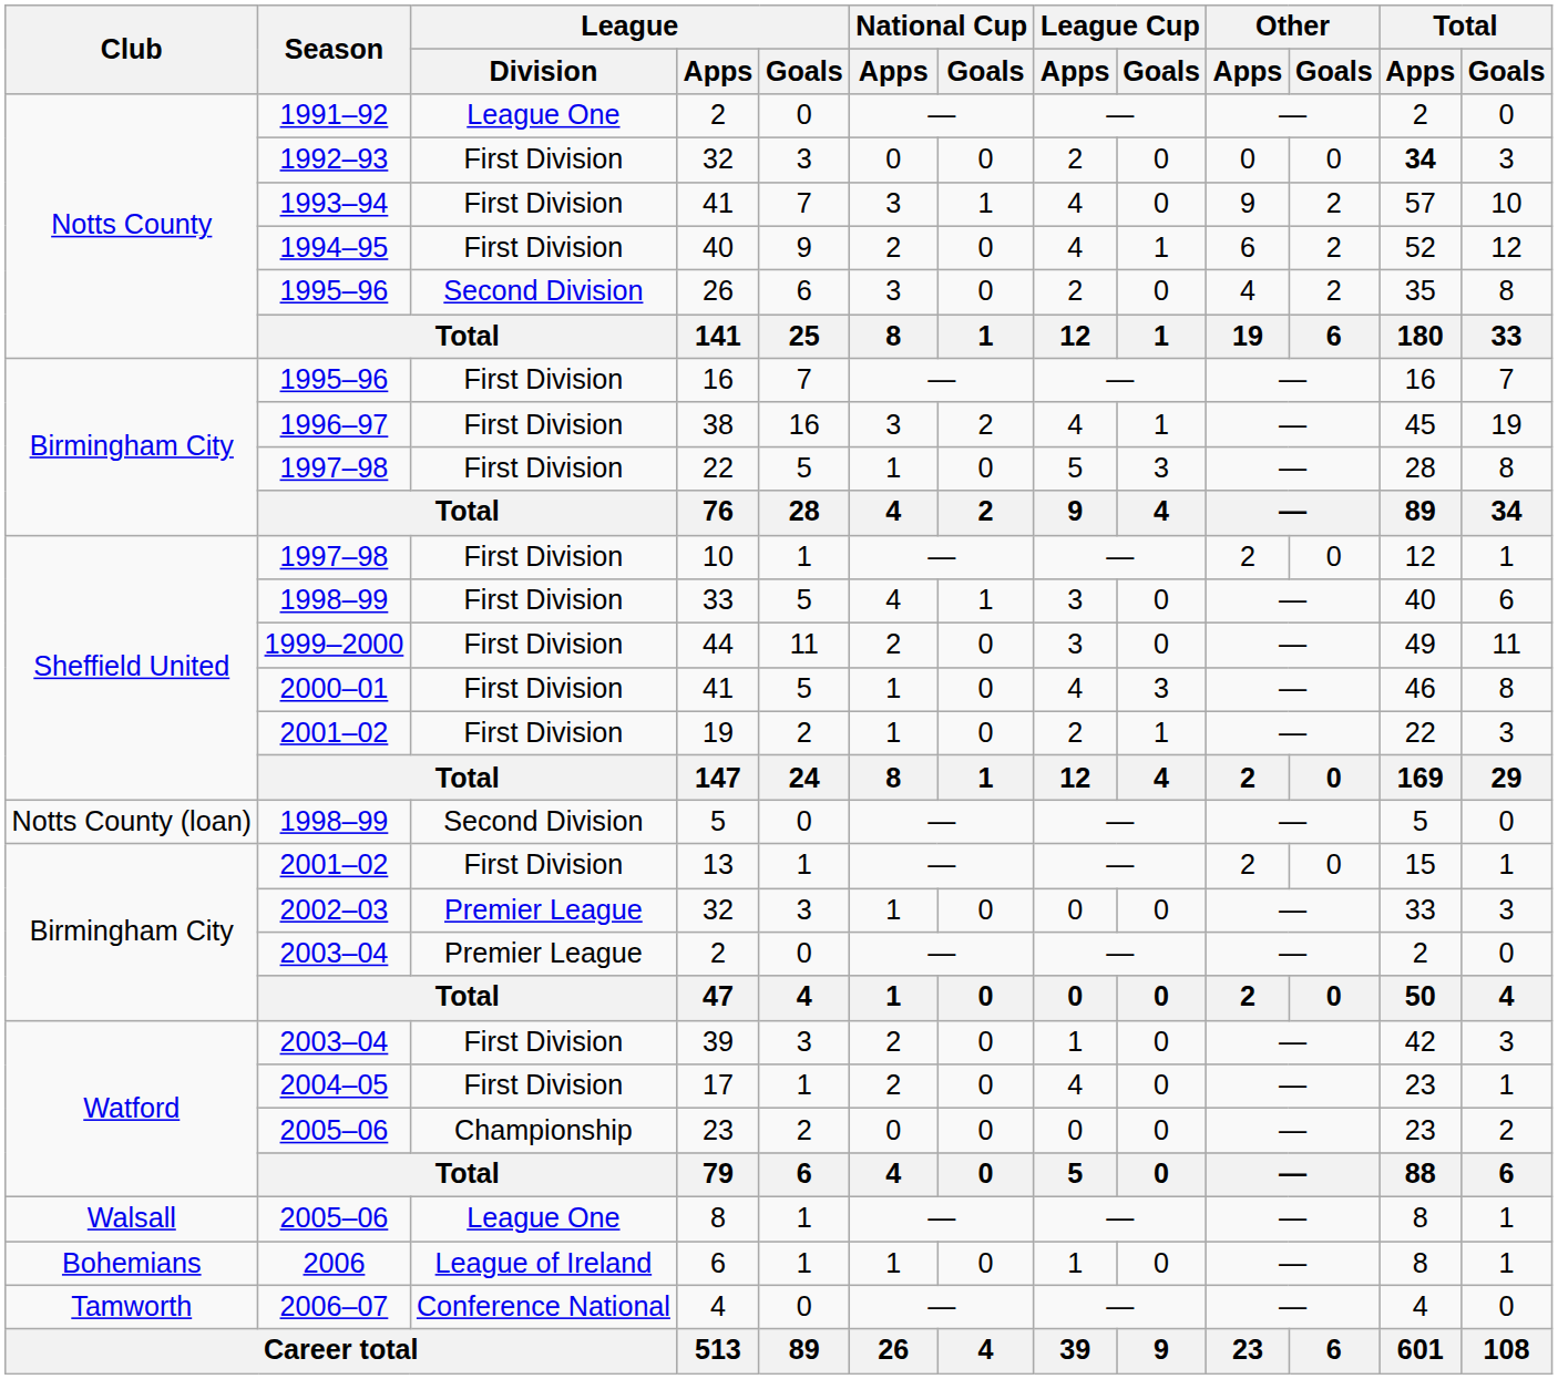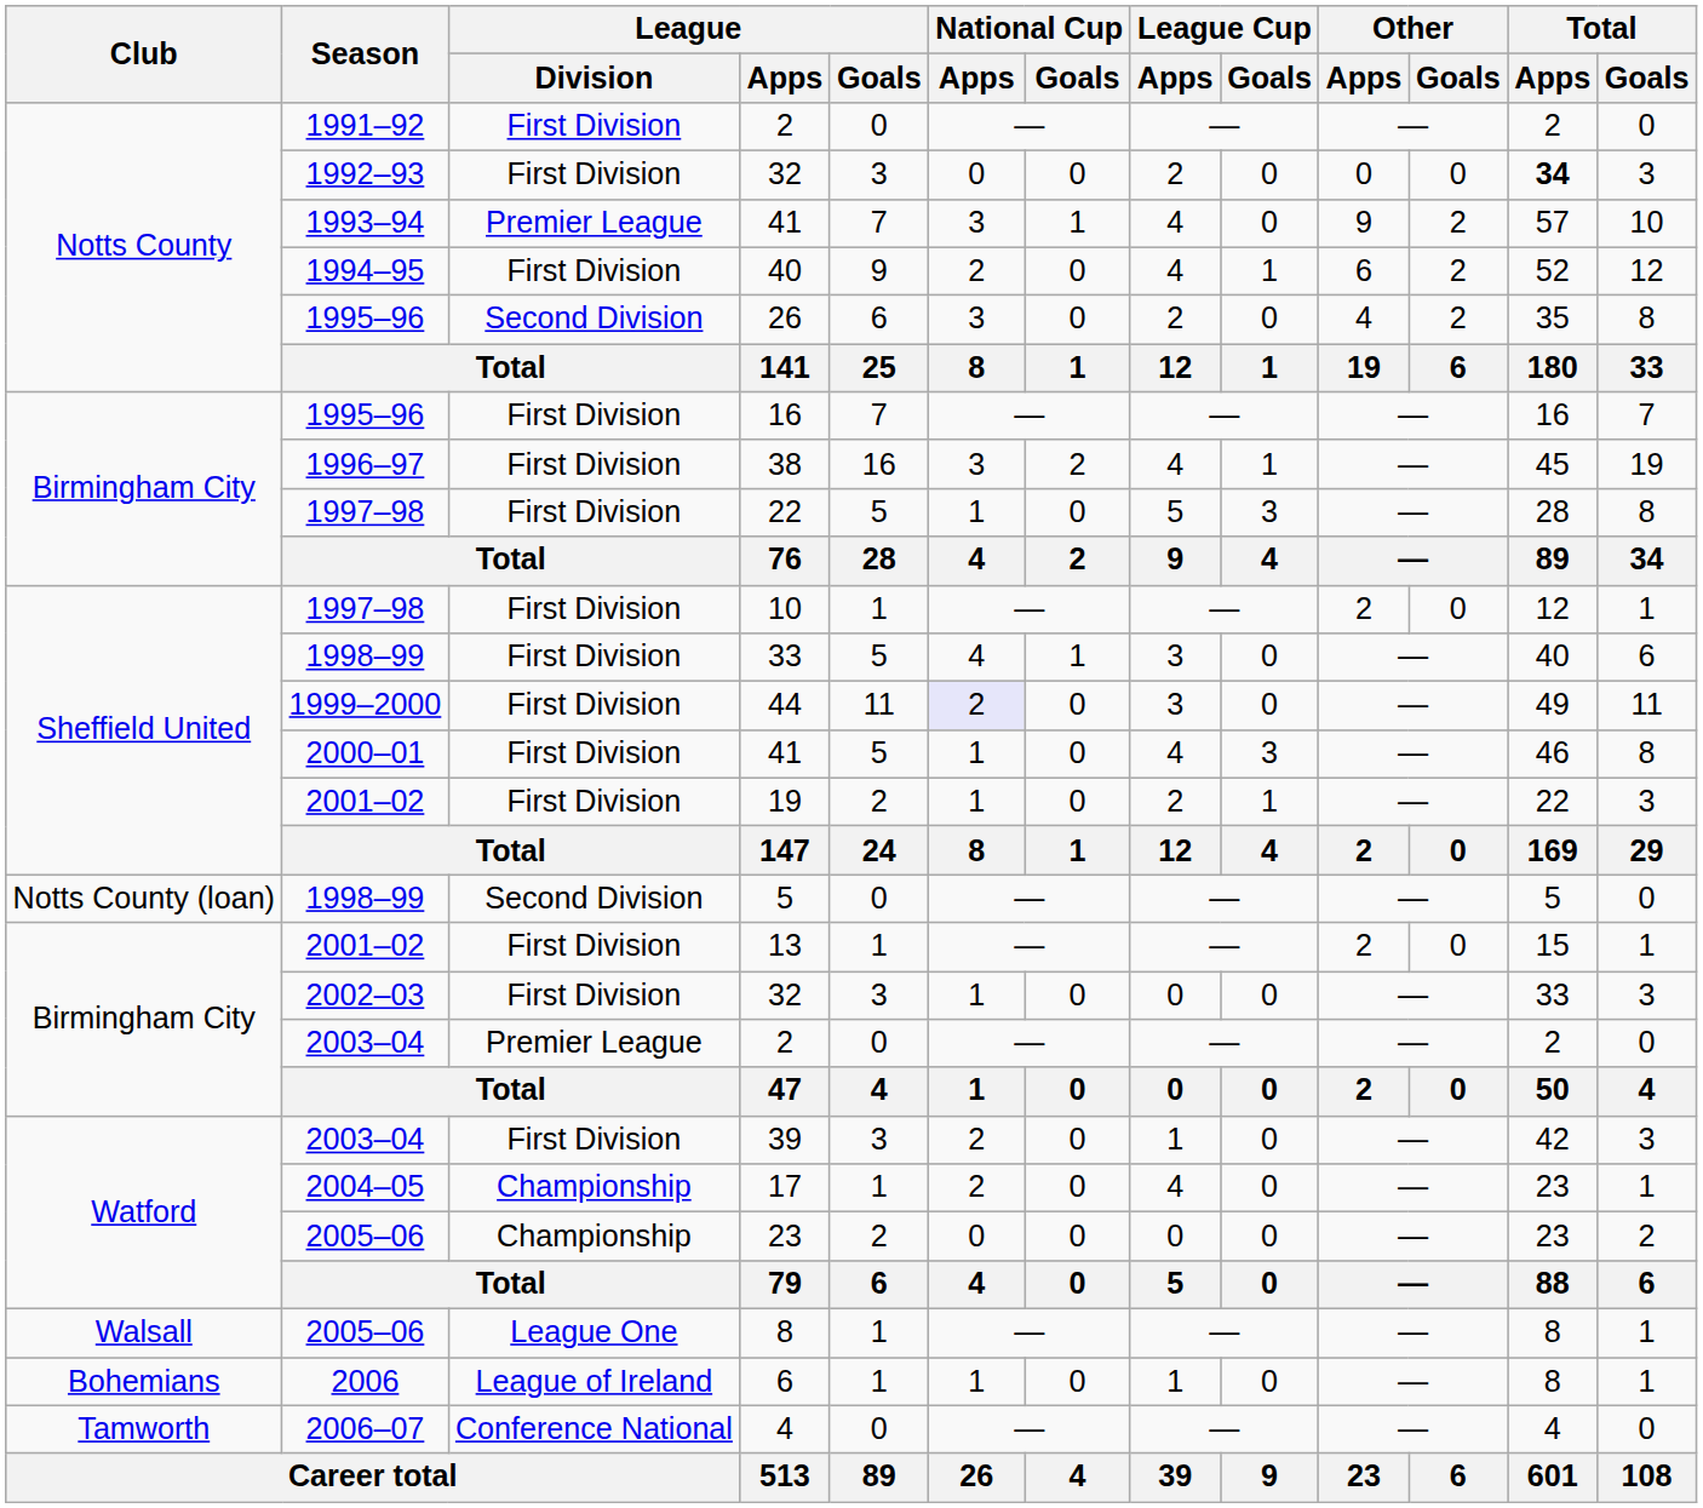 <table class="wikitable" style="text-align:center">
 <tr>
 <th rowspan="2">Club</th>
 <th rowspan="2">Season</th>
 <th colspan="3">League</th>
 <th colspan="2">National Cup</th>
 <th colspan="2">League Cup</th>
 <th colspan="2">Other</th>
 <th colspan="2">Total</th>
 </tr>
 <tr>
 <th>Division</th>
 <th>Apps</th>
 <th>Goals</th>
 <th>Apps</th>
 <th>Goals</th>
 <th>Apps</th>
 <th>Goals</th>
 <th>Apps</th>
 <th>Goals</th>
 <th>Apps</th>
 <th>Goals</th>
 </tr>
 <tr>
 <td rowspan=6><a href='#'>Notts County</a></td>
 <td><a href='#'>1991–92</a></td>
-<td><a href='#'>League One</a></td>
+<td><a href='#'>First Division</a></td>
 <td>2</td>
 <td>0</td>
 <td colspan="2">—</td>
 <td colspan="2">—</td>
 <td colspan="2">—</td>
 <td>2</td>
 <td>0</td>
 </tr>
 <tr>
 <td><a href='#'>1992–93</a></td>
 <td>First Division</td>
 <td>32</td>
 <td>3</td>
 <td>0</td>
 <td>0</td>
 <td>2</td>
 <td>0</td>
 <td>0</td>
 <td>0</td>
 <td><strong>34</strong></td>
 <td>3</td>
 </tr>
 <tr>
 <td><a href='#'>1993–94</a></td>
-<td>First Division</td>
+<td><a href='#'>Premier League</a></td>
 <td>41</td>
 <td>7</td>
 <td>3</td>
 <td>1</td>
 <td>4</td>
 <td>0</td>
 <td>9</td>
 <td>2</td>
 <td>57</td>
 <td>10</td>
 </tr>
 <tr>
 <td><a href='#'>1994–95</a></td>
 <td>First Division</td>
 <td>40</td>
 <td>9</td>
 <td>2</td>
 <td>0</td>
 <td>4</td>
 <td>1</td>
 <td>6</td>
 <td>2</td>
 <td>52</td>
 <td>12</td>
 </tr>
 <tr>
 <td><a href='#'>1995–96</a></td>
 <td><a href='#'>Second Division</a></td>
 <td>26</td>
 <td>6</td>
 <td>3</td>
 <td>0</td>
 <td>2</td>
 <td>0</td>
 <td>4</td>
 <td>2</td>
 <td>35</td>
 <td>8</td>
 </tr>
 <tr>
 <th colspan="2">Total</th>
 <th>141</th>
 <th>25</th>
 <th>8</th>
 <th>1</th>
 <th>12</th>
 <th>1</th>
 <th>19</th>
 <th>6</th>
 <th>180</th>
 <th>33</th>
 </tr>
 <tr>
 <td rowspan=4><a href='#'>Birmingham City</a></td>
 <td><a href='#'>1995–96</a></td>
 <td>First Division</td>
 <td>16</td>
 <td>7</td>
 <td colspan="2">—</td>
 <td colspan="2">—</td>
 <td colspan="2">—</td>
 <td>16</td>
 <td>7</td>
 </tr>
 <tr>
 <td><a href='#'>1996–97</a></td>
 <td>First Division</td>
 <td>38</td>
 <td>16</td>
 <td>3</td>
 <td>2</td>
 <td>4</td>
 <td>1</td>
 <td colspan="2">—</td>
 <td>45</td>
 <td>19</td>
 </tr>
 <tr>
 <td><a href='#'>1997–98</a></td>
 <td>First Division</td>
 <td>22</td>
 <td>5</td>
 <td>1</td>
 <td>0</td>
 <td>5</td>
 <td>3</td>
 <td colspan="2">—</td>
 <td>28</td>
 <td>8</td>
 </tr>
 <tr>
 <th colspan="2">Total</th>
 <th>76</th>
 <th>28</th>
 <th>4</th>
 <th>2</th>
 <th>9</th>
 <th>4</th>
 <th colspan="2">—</th>
 <th>89</th>
 <th>34</th>
 </tr>
 <tr>
 <td rowspan=6><a href='#'>Sheffield United</a></td>
 <td><a href='#'>1997–98</a></td>
 <td>First Division</td>
 <td>10</td>
 <td>1</td>
 <td colspan="2">—</td>
 <td colspan="2">—</td>
 <td>2</td>
 <td>0</td>
 <td>12</td>
 <td>1</td>
 </tr>
 <tr>
 <td><a href='#'>1998–99</a></td>
 <td>First Division</td>
 <td>33</td>
 <td>5</td>
 <td>4</td>
 <td>1</td>
 <td>3</td>
 <td>0</td>
 <td colspan="2">—</td>
 <td>40</td>
 <td>6</td>
 </tr>
 <tr>
 <td><a href='#'>1999–2000</a></td>
 <td>First Division</td>
 <td>44</td>
 <td>11</td>
-<td>2</td>
+<td style="background: lavender;">2</td>
 <td>0</td>
 <td>3</td>
 <td>0</td>
 <td colspan="2">—</td>
 <td>49</td>
 <td>11</td>
 </tr>
 <tr>
 <td><a href='#'>2000–01</a></td>
 <td>First Division</td>
 <td>41</td>
 <td>5</td>
 <td>1</td>
 <td>0</td>
 <td>4</td>
 <td>3</td>
 <td colspan="2">—</td>
 <td>46</td>
 <td>8</td>
 </tr>
 <tr>
 <td><a href='#'>2001–02</a></td>
 <td>First Division</td>
 <td>19</td>
 <td>2</td>
 <td>1</td>
 <td>0</td>
 <td>2</td>
 <td>1</td>
 <td colspan="2">—</td>
 <td>22</td>
 <td>3</td>
 </tr>
 <tr>
 <th colspan="2">Total</th>
 <th>147</th>
 <th>24</th>
 <th>8</th>
 <th>1</th>
 <th>12</th>
 <th>4</th>
 <th>2</th>
 <th>0</th>
 <th>169</th>
 <th>29</th>
 </tr>
 <tr>
 <td>Notts County (loan)</td>
 <td><a href='#'>1998–99</a></td>
 <td>Second Division</td>
 <td>5</td>
 <td>0</td>
 <td colspan="2">—</td>
 <td colspan="2">—</td>
 <td colspan="2">—</td>
 <td>5</td>
 <td>0</td>
 </tr>
 <tr>
 <td rowspan="4">Birmingham City</td>
 <td><a href='#'>2001–02</a></td>
 <td>First Division</td>
 <td>13</td>
 <td>1</td>
 <td colspan="2">—</td>
 <td colspan="2">—</td>
 <td>2</td>
 <td>0</td>
 <td>15</td>
 <td>1</td>
 </tr>
 <tr>
 <td><a href='#'>2002–03</a></td>
-<td><a href='#'>Premier League</a></td>
+<td>First Division</td>
 <td>32</td>
 <td>3</td>
 <td>1</td>
 <td>0</td>
 <td>0</td>
 <td>0</td>
 <td colspan="2">—</td>
 <td>33</td>
 <td>3</td>
 </tr>
 <tr>
 <td><a href='#'>2003–04</a></td>
 <td>Premier League</td>
 <td>2</td>
 <td>0</td>
 <td colspan="2">—</td>
 <td colspan="2">—</td>
 <td colspan="2">—</td>
 <td>2</td>
 <td>0</td>
 </tr>
 <tr>
 <th colspan="2">Total</th>
 <th>47</th>
 <th>4</th>
 <th>1</th>
 <th>0</th>
 <th>0</th>
 <th>0</th>
 <th>2</th>
 <th>0</th>
 <th>50</th>
 <th>4</th>
 </tr>
 <tr>
 <td rowspan="4"><a href='#'>Watford</a></td>
 <td><a href='#'>2003–04</a></td>
 <td>First Division</td>
 <td>39</td>
 <td>3</td>
 <td>2</td>
 <td>0</td>
 <td>1</td>
 <td>0</td>
 <td colspan="2">—</td>
 <td>42</td>
 <td>3</td>
 </tr>
 <tr>
 <td><a href='#'>2004–05</a></td>
-<td>First Division</td>
+<td><a href='#'>Championship</a></td>
 <td>17</td>
 <td>1</td>
 <td>2</td>
 <td>0</td>
 <td>4</td>
 <td>0</td>
 <td colspan="2">—</td>
 <td>23</td>
 <td>1</td>
 </tr>
 <tr>
 <td><a href='#'>2005–06</a></td>
 <td>Championship</td>
 <td>23</td>
 <td>2</td>
 <td>0</td>
 <td>0</td>
 <td>0</td>
 <td>0</td>
 <td colspan="2">—</td>
 <td>23</td>
 <td>2</td>
 </tr>
 <tr>
 <th colspan="2">Total</th>
 <th>79</th>
 <th>6</th>
 <th>4</th>
 <th>0</th>
 <th>5</th>
 <th>0</th>
 <th colspan="2">—</th>
 <th>88</th>
 <th>6</th>
 </tr>
 <tr>
 <td><a href='#'>Walsall</a></td>
 <td><a href='#'>2005–06</a></td>
 <td><a href='#'>League One</a></td>
 <td>8</td>
 <td>1</td>
 <td colspan="2">—</td>
 <td colspan="2">—</td>
 <td colspan="2">—</td>
 <td>8</td>
 <td>1</td>
 </tr>
 <tr>
 <td><a href='#'>Bohemians</a></td>
 <td><a href='#'>2006</a></td>
 <td><a href='#'>League of Ireland</a></td>
 <td>6</td>
 <td>1</td>
 <td>1</td>
 <td>0</td>
 <td>1</td>
 <td>0</td>
 <td colspan="2">—</td>
 <td>8</td>
 <td>1</td>
 </tr>
 <tr>
 <td><a href='#'>Tamworth</a></td>
 <td><a href='#'>2006–07</a></td>
 <td><a href='#'>Conference National</a></td>
 <td>4</td>
 <td>0</td>
 <td colspan="2">—</td>
 <td colspan="2">—</td>
 <td colspan="2">—</td>
 <td>4</td>
 <td>0</td>
 </tr>
 <tr>
 <th colspan="3">Career total</th>
 <th>513</th>
 <th>89</th>
 <th>26</th>
 <th>4</th>
 <th>39</th>
 <th>9</th>
 <th>23</th>
 <th>6</th>
 <th>601</th>
 <th>108</th>
 </tr>
 </table>
